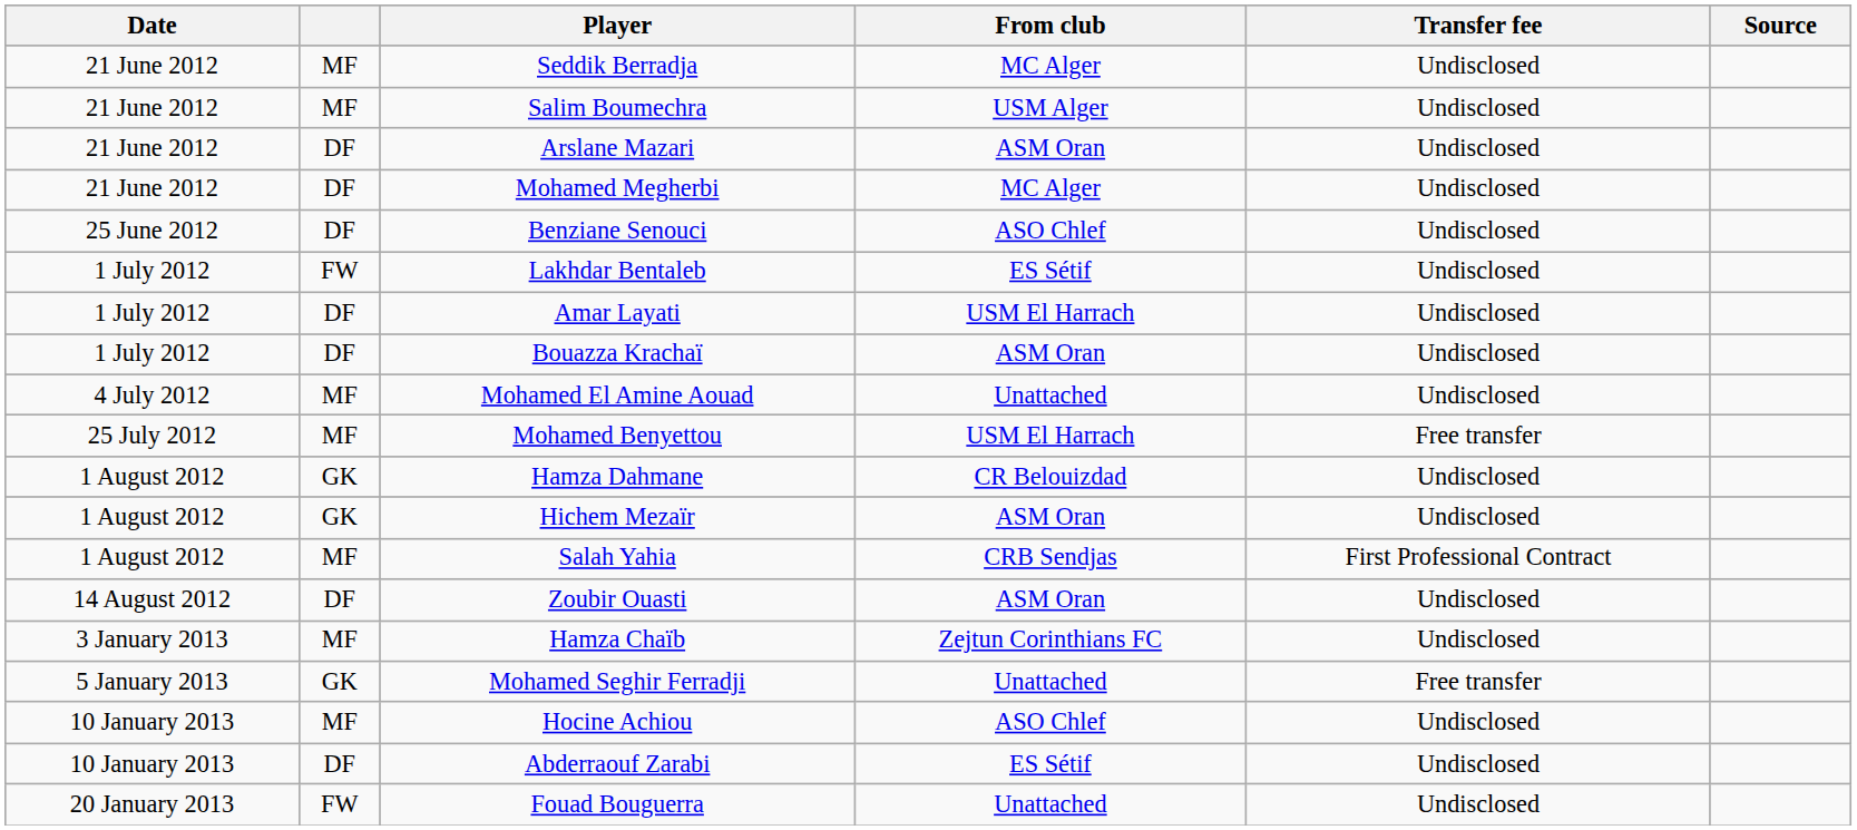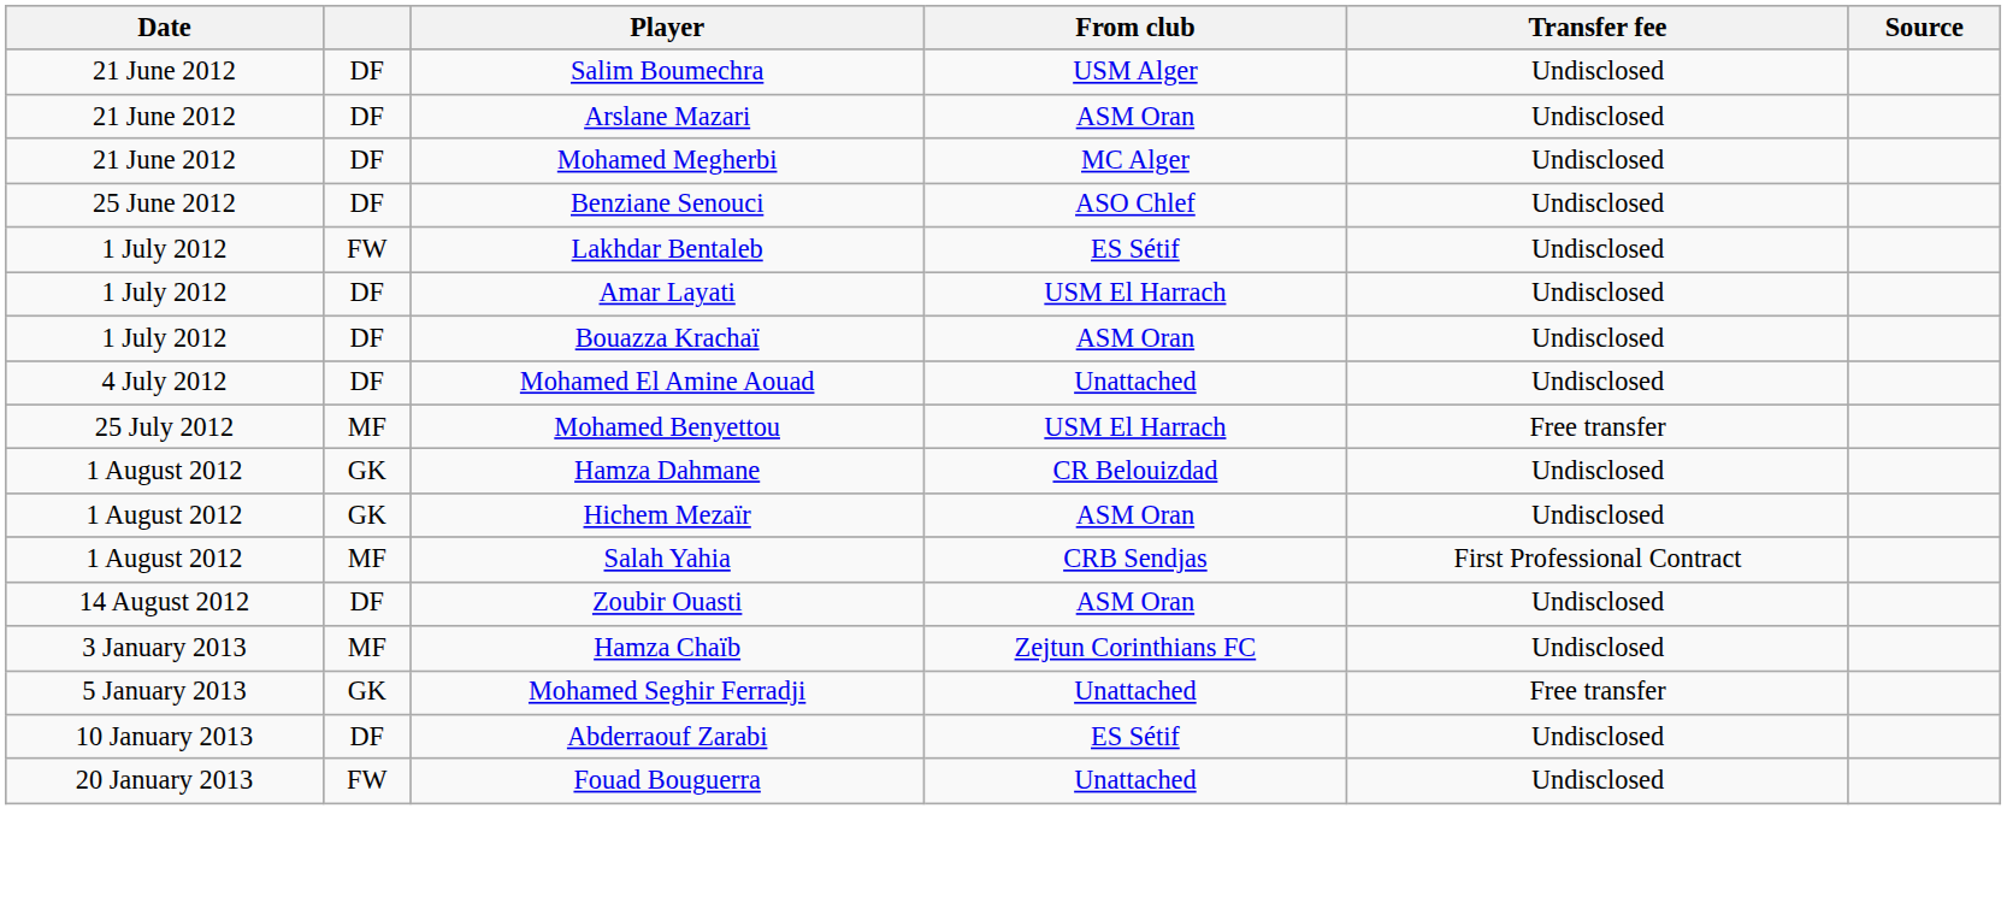 <table class="wikitable sortable" style="width:80%; text-align:center; font-size:85%; text-align:centre;">
 <tr>
 <th>Date</th>
 <th></th>
 <th>Player</th>
 <th>From club</th>
 <th>Transfer fee</th>
 <th>Source</th>
 </tr>
 <tr>
 <td>21 June 2012</td>
-<td>MF</td>
-<td> <a href='#'>Seddik Berradja</a></td>
-<td><a href='#'>MC Alger</a></td>
-<td>Undisclosed</td>
-<td></td>
-</tr>
-<tr>
-<td>21 June 2012</td>
-<td>MF</td>
+<td>DF</td>
 <td> <a href='#'>Salim Boumechra</a></td>
 <td><a href='#'>USM Alger</a></td>
 <td>Undisclosed</td>
 <td></td>
 </tr>
 <tr>
 <td>21 June 2012</td>
 <td>DF</td>
 <td> <a href='#'>Arslane Mazari</a></td>
 <td><a href='#'>ASM Oran</a></td>
 <td>Undisclosed</td>
 <td></td>
 </tr>
 <tr>
 <td>21 June 2012</td>
 <td>DF</td>
 <td> <a href='#'>Mohamed Megherbi</a></td>
 <td><a href='#'>MC Alger</a></td>
 <td>Undisclosed</td>
 <td></td>
 </tr>
 <tr>
 <td>25 June 2012</td>
 <td>DF</td>
 <td> <a href='#'>Benziane Senouci</a></td>
 <td><a href='#'>ASO Chlef</a></td>
 <td>Undisclosed</td>
 <td></td>
 </tr>
 <tr>
 <td>1 July 2012</td>
 <td>FW</td>
 <td> <a href='#'>Lakhdar Bentaleb</a></td>
 <td><a href='#'>ES Sétif</a></td>
 <td>Undisclosed</td>
 <td></td>
 </tr>
 <tr>
 <td>1 July 2012</td>
 <td>DF</td>
 <td> <a href='#'>Amar Layati</a></td>
 <td><a href='#'>USM El Harrach</a></td>
 <td>Undisclosed</td>
 <td></td>
 </tr>
 <tr>
 <td>1 July 2012</td>
 <td>DF</td>
 <td> <a href='#'>Bouazza Krachaï</a></td>
 <td><a href='#'>ASM Oran</a></td>
 <td>Undisclosed</td>
 <td></td>
 </tr>
 <tr>
 <td>4 July 2012</td>
-<td>MF</td>
+<td>DF</td>
 <td> <a href='#'>Mohamed El Amine Aouad</a></td>
 <td><a href='#'>Unattached</a></td>
 <td>Undisclosed</td>
 <td></td>
 </tr>
 <tr>
 <td>25 July 2012</td>
 <td>MF</td>
 <td> <a href='#'>Mohamed Benyettou</a></td>
 <td><a href='#'>USM El Harrach</a></td>
 <td>Free transfer</td>
 <td></td>
 </tr>
 <tr>
 <td>1 August 2012</td>
 <td>GK</td>
 <td> <a href='#'>Hamza Dahmane</a></td>
 <td><a href='#'>CR Belouizdad</a></td>
 <td>Undisclosed</td>
 <td></td>
 </tr>
 <tr>
 <td>1 August 2012</td>
 <td>GK</td>
 <td> <a href='#'>Hichem Mezaïr</a></td>
 <td><a href='#'>ASM Oran</a></td>
 <td>Undisclosed</td>
 <td></td>
 </tr>
 <tr>
 <td>1 August 2012</td>
 <td>MF</td>
 <td> <a href='#'>Salah Yahia</a></td>
 <td><a href='#'>CRB Sendjas</a></td>
 <td>First Professional Contract</td>
 <td></td>
 </tr>
 <tr>
 <td>14 August 2012</td>
 <td>DF</td>
 <td> <a href='#'>Zoubir Ouasti</a></td>
 <td><a href='#'>ASM Oran</a></td>
 <td>Undisclosed</td>
 <td></td>
 </tr>
 <tr>
 <td>3 January 2013</td>
 <td>MF</td>
 <td> <a href='#'>Hamza Chaïb</a></td>
 <td> <a href='#'>Zejtun Corinthians FC</a></td>
 <td>Undisclosed</td>
 <td></td>
 </tr>
 <tr>
 <td>5 January 2013</td>
 <td>GK</td>
 <td> <a href='#'>Mohamed Seghir Ferradji</a></td>
 <td><a href='#'>Unattached</a></td>
 <td>Free transfer</td>
 <td></td>
 </tr>
 <tr>
 <td>10 January 2013</td>
-<td>MF</td>
-<td> <a href='#'>Hocine Achiou</a></td>
-<td><a href='#'>ASO Chlef</a></td>
-<td>Undisclosed</td>
-<td></td>
-</tr>
-<tr>
-<td>10 January 2013</td>
 <td>DF</td>
 <td> <a href='#'>Abderraouf Zarabi</a></td>
 <td><a href='#'>ES Sétif</a></td>
 <td>Undisclosed</td>
 <td></td>
 </tr>
 <tr>
 <td>20 January 2013</td>
 <td>FW</td>
 <td> <a href='#'>Fouad Bouguerra</a></td>
 <td><a href='#'>Unattached</a></td>
 <td>Undisclosed</td>
 <td></td>
 </tr>
 </table>
